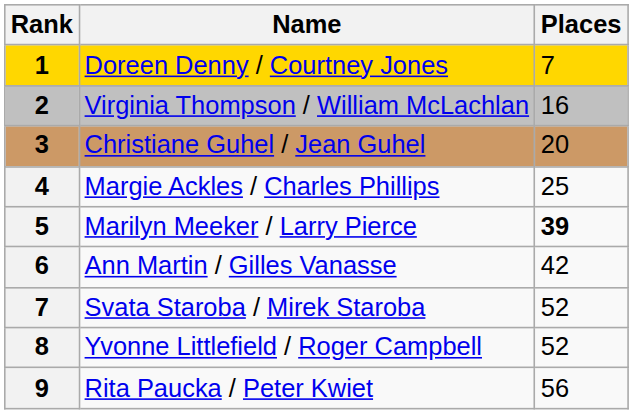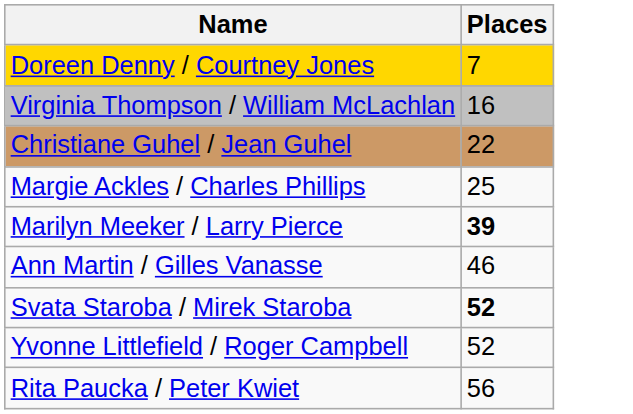 <table class="wikitable">
 <tr>
-<th>Rank</th>
 <th>Name</th>
 <th>Places</th>
 </tr>
 <tr bgcolor=gold>
-<td align=center><strong>1</strong></td>
 <td> <a href='#'>Doreen Denny</a> / <a href='#'>Courtney Jones</a></td>
 <td>7</td>
 </tr>
 <tr bgcolor=silver>
-<td align=center><strong>2</strong></td>
 <td> <a href='#'>Virginia Thompson</a> / <a href='#'>William McLachlan</a></td>
 <td>16</td>
 </tr>
 <tr bgcolor=cc9966>
-<td align=center><strong>3</strong></td>
 <td> <a href='#'>Christiane Guhel</a> / <a href='#'>Jean Guhel</a></td>
-<td>20</td>
+<td>22</td>
 </tr>
 <tr>
-<th>4</th>
 <td> <a href='#'>Margie Ackles</a> / <a href='#'>Charles Phillips</a></td>
 <td>25</td>
 </tr>
 <tr>
-<th>5</th>
 <td> <a href='#'>Marilyn Meeker</a> / <a href='#'>Larry Pierce</a></td>
 <td><strong>39</strong></td>
 </tr>
 <tr>
-<th>6</th>
 <td> <a href='#'>Ann Martin</a> / <a href='#'>Gilles Vanasse</a></td>
-<td>42</td>
+<td>46</td>
 </tr>
 <tr>
-<th>7</th>
 <td> <a href='#'>Svata Staroba</a> / <a href='#'>Mirek Staroba</a></td>
-<td>52</td>
+<td><strong>52</strong></td>
 </tr>
 <tr>
-<th>8</th>
 <td> <a href='#'>Yvonne Littlefield</a> / <a href='#'>Roger Campbell</a></td>
 <td>52</td>
 </tr>
 <tr>
-<th>9</th>
 <td> <a href='#'>Rita Paucka</a> / <a href='#'>Peter Kwiet</a></td>
 <td>56</td>
 </tr>
 </table>
